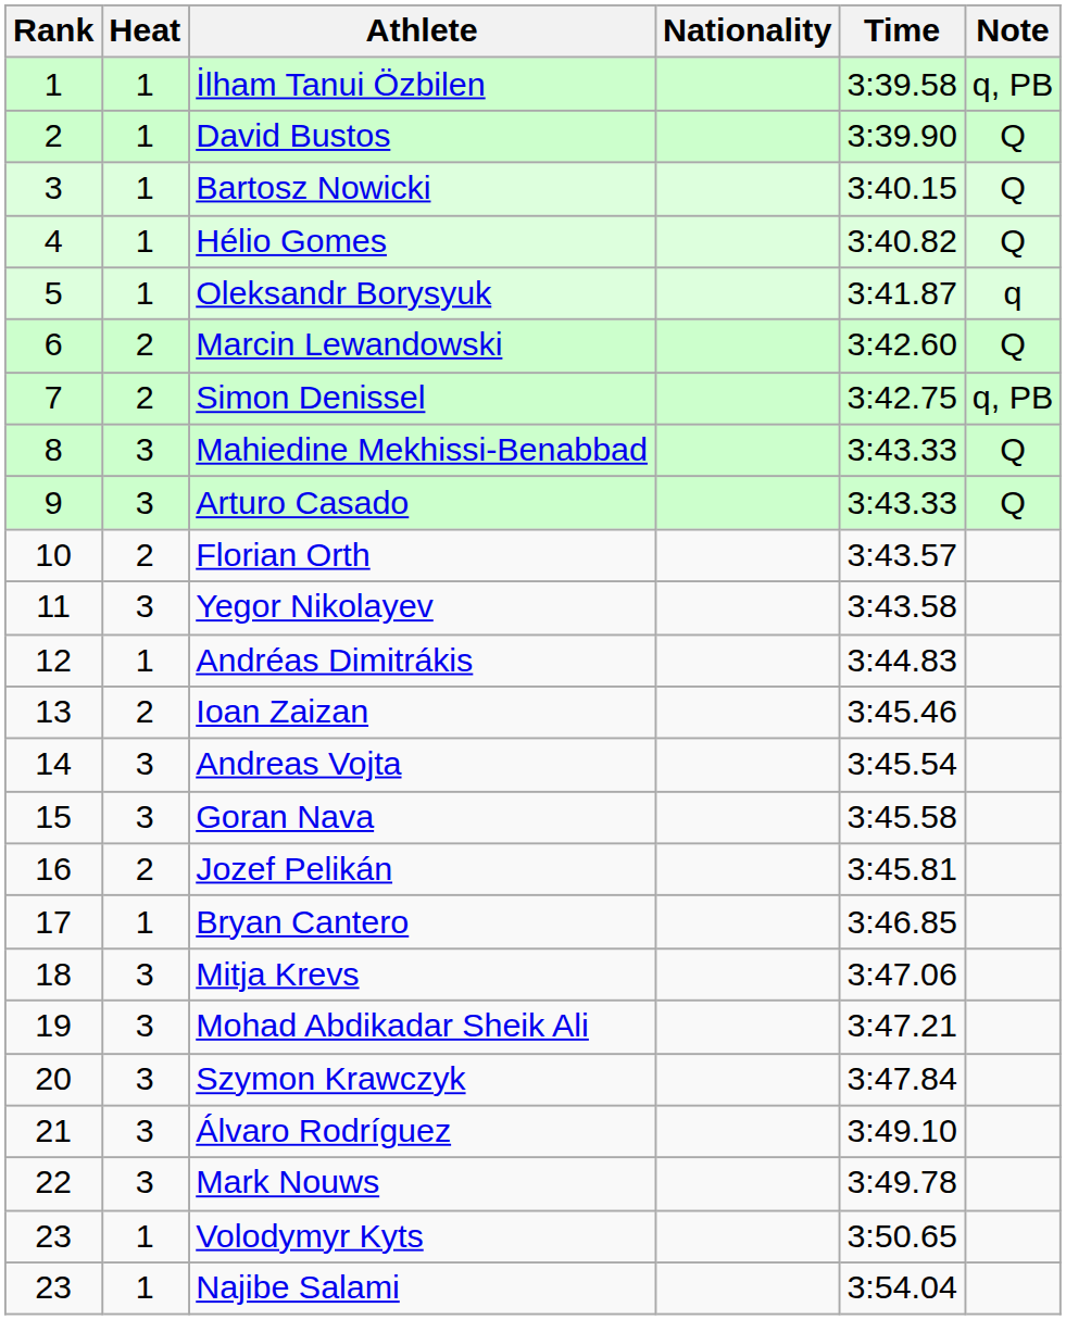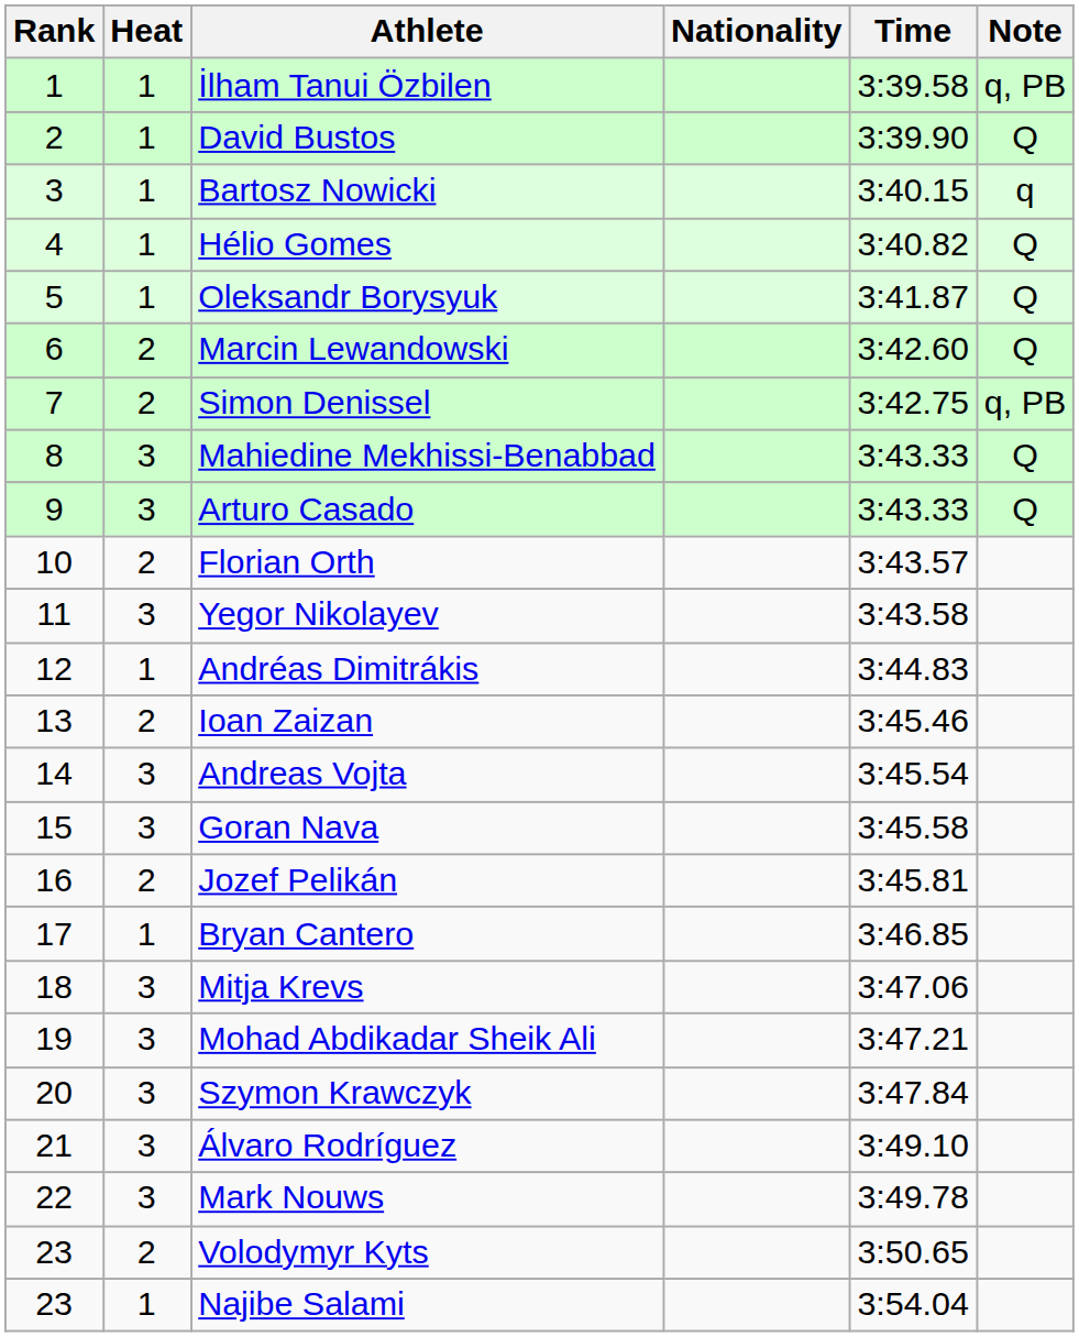 <table class="wikitable sortable" style="text-align:center">
 <tr>
 <th>Rank</th>
 <th>Heat</th>
 <th>Athlete</th>
 <th>Nationality</th>
 <th>Time</th>
 <th>Note</th>
 </tr>
 <tr bgcolor=ccffcc>
 <td>1</td>
 <td>1</td>
 <td align=left><a href='#'>İlham Tanui Özbilen</a></td>
 <td align=left></td>
 <td>3:39.58</td>
 <td>q, PB</td>
 </tr>
 <tr bgcolor=ccffcc>
 <td>2</td>
 <td>1</td>
 <td align=left><a href='#'>David Bustos</a></td>
 <td align=left></td>
 <td>3:39.90</td>
 <td>Q</td>
 </tr>
 <tr bgcolor=ddffdd>
 <td>3</td>
 <td>1</td>
 <td align=left><a href='#'>Bartosz Nowicki</a></td>
 <td align=left></td>
 <td>3:40.15</td>
-<td>Q</td>
+<td>q</td>
 </tr>
 <tr bgcolor=ddffdd>
 <td>4</td>
 <td>1</td>
 <td align=left><a href='#'>Hélio Gomes</a></td>
 <td align=left></td>
 <td>3:40.82</td>
 <td>Q</td>
 </tr>
 <tr bgcolor=ddffdd>
 <td>5</td>
 <td>1</td>
 <td align=left><a href='#'>Oleksandr Borysyuk</a></td>
 <td align=left></td>
 <td>3:41.87</td>
-<td>q</td>
+<td>Q</td>
 </tr>
 <tr bgcolor=ccffcc>
 <td>6</td>
 <td>2</td>
 <td align=left><a href='#'>Marcin Lewandowski</a></td>
 <td align=left></td>
 <td>3:42.60</td>
 <td>Q</td>
 </tr>
 <tr bgcolor=ccffcc>
 <td>7</td>
 <td>2</td>
 <td align=left><a href='#'>Simon Denissel</a></td>
 <td align=left></td>
 <td>3:42.75</td>
 <td>q, PB</td>
 </tr>
 <tr bgcolor=ccffcc>
 <td>8</td>
 <td>3</td>
 <td align=left><a href='#'>Mahiedine Mekhissi-Benabbad</a></td>
 <td align=left></td>
 <td>3:43.33</td>
 <td>Q</td>
 </tr>
 <tr bgcolor=ccffcc>
 <td>9</td>
 <td>3</td>
 <td align=left><a href='#'>Arturo Casado</a></td>
 <td align=left></td>
 <td>3:43.33</td>
 <td>Q</td>
 </tr>
 <tr>
 <td>10</td>
 <td>2</td>
 <td align=left><a href='#'>Florian Orth</a></td>
 <td align=left></td>
 <td>3:43.57</td>
 <td></td>
 </tr>
 <tr>
 <td>11</td>
 <td>3</td>
 <td align=left><a href='#'>Yegor Nikolayev</a></td>
 <td align=left></td>
 <td>3:43.58</td>
 <td></td>
 </tr>
 <tr>
 <td>12</td>
 <td>1</td>
 <td align=left><a href='#'>Andréas Dimitrákis</a></td>
 <td align=left></td>
 <td>3:44.83</td>
 <td></td>
 </tr>
 <tr>
 <td>13</td>
 <td>2</td>
 <td align=left><a href='#'>Ioan Zaizan</a></td>
 <td align=left></td>
 <td>3:45.46</td>
 <td></td>
 </tr>
 <tr>
 <td>14</td>
 <td>3</td>
 <td align=left><a href='#'>Andreas Vojta</a></td>
 <td align=left></td>
 <td>3:45.54</td>
 <td></td>
 </tr>
 <tr>
 <td>15</td>
 <td>3</td>
 <td align=left><a href='#'>Goran Nava</a></td>
 <td align=left></td>
 <td>3:45.58</td>
 <td></td>
 </tr>
 <tr>
 <td>16</td>
 <td>2</td>
 <td align=left><a href='#'>Jozef Pelikán</a></td>
 <td align=left></td>
 <td>3:45.81</td>
 <td></td>
 </tr>
 <tr>
 <td>17</td>
 <td>1</td>
 <td align=left><a href='#'>Bryan Cantero</a></td>
 <td align=left></td>
 <td>3:46.85</td>
 <td></td>
 </tr>
 <tr>
 <td>18</td>
 <td>3</td>
 <td align=left><a href='#'>Mitja Krevs</a></td>
 <td align=left></td>
 <td>3:47.06</td>
 <td></td>
 </tr>
 <tr>
 <td>19</td>
 <td>3</td>
 <td align=left><a href='#'>Mohad Abdikadar Sheik Ali</a></td>
 <td align=left></td>
 <td>3:47.21</td>
 <td></td>
 </tr>
 <tr>
 <td>20</td>
 <td>3</td>
 <td align=left><a href='#'>Szymon Krawczyk</a></td>
 <td align=left></td>
 <td>3:47.84</td>
 <td></td>
 </tr>
 <tr>
 <td>21</td>
 <td>3</td>
 <td align=left><a href='#'>Álvaro Rodríguez</a></td>
 <td align=left></td>
 <td>3:49.10</td>
 <td></td>
 </tr>
 <tr>
 <td>22</td>
 <td>3</td>
 <td align=left><a href='#'>Mark Nouws</a></td>
 <td align=left></td>
 <td>3:49.78</td>
 <td></td>
 </tr>
 <tr>
 <td>23</td>
-<td>1</td>
+<td>2</td>
 <td align=left><a href='#'>Volodymyr Kyts</a></td>
 <td align=left></td>
 <td>3:50.65</td>
 <td></td>
 </tr>
 <tr>
 <td>23</td>
 <td>1</td>
 <td align=left><a href='#'>Najibe Salami</a></td>
 <td align=left></td>
 <td>3:54.04</td>
 <td></td>
 </tr>
 </table>
